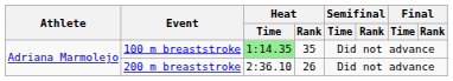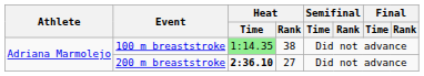 <table class=wikitable style="font-size:90%">
 <tr>
 <th rowspan="2">Athlete</th>
 <th rowspan="2">Event</th>
 <th colspan="2">Heat</th>
 <th colspan="2">Semifinal</th>
 <th colspan="2">Final</th>
 </tr>
 <tr style="font-size:95%">
 <th>Time</th>
 <th>Rank</th>
 <th>Time</th>
 <th>Rank</th>
 <th>Time</th>
 <th>Rank</th>
 </tr>
 <tr align=center>
 <td align=left rowspan=2><a href='#'>Adriana Marmolejo</a></td>
 <td align=left><a href='#'>100 m breaststroke</a></td>
 <td style="background: lightgreen;">1:14.35</td>
-<td>35</td>
+<td>38</td>
 <td colspan=4>Did not advance</td>
 </tr>
 <tr align=center>
 <td align=left><a href='#'>200 m breaststroke</a></td>
-<td>2:36.10</td>
-<td>26</td>
+<td><strong>2:36.10</strong></td>
+<td>27</td>
 <td colspan=4>Did not advance</td>
 </tr>
 </table>
